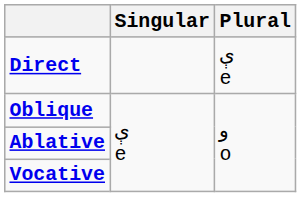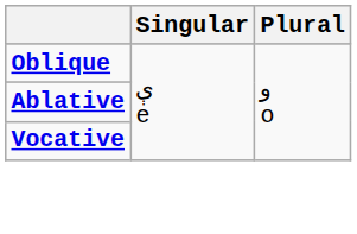 <table class="wikitable">
 <tr>
 <th></th>
 <th>Singular</th>
 <th>Plural</th>
-</tr>
-<tr>
-<td><strong><a href='#'>Direct</a></strong></td>
-<td></td>
-<td>ې<br>e</td>
 </tr>
 <tr>
 <td><strong><a href='#'>Oblique</a></strong></td>
 <td rowspan="3">ې<br>e</td>
 <td rowspan="3">و<br>o</td>
 </tr>
 <tr>
 <td><strong><a href='#'>Ablative</a></strong></td>
 </tr>
 <tr>
 <td><strong><a href='#'>Vocative</a></strong></td>
 </tr>
 </table>
